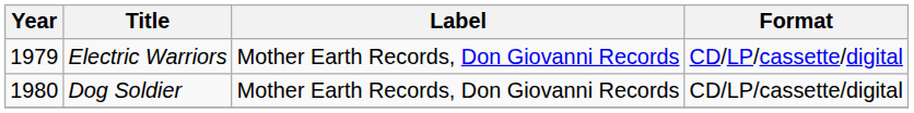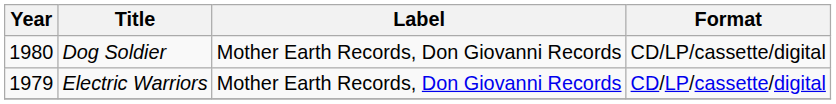 <table class="wikitable">
 <tr>
 <th>Year</th>
 <th>Title</th>
 <th>Label</th>
 <th>Format</th>
 </tr>
 <tr>
+<td>1980</td>
+<td><em>Dog Soldier</em></td>
+<td>Mother Earth Records, Don Giovanni Records</td>
+<td>CD/LP/cassette/digital</td>
+</tr>
+<tr>
 <td>1979</td>
 <td><em>Electric Warriors</em></td>
 <td>Mother Earth Records, <a href='#'>Don Giovanni Records</a></td>
 <td><a href='#'>CD</a>/<a href='#'>LP</a>/<a href='#'>cassette</a>/<a href='#'>digital</a></td>
 </tr>
 <tr>
-<td>1980</td>
-<td><em>Dog Soldier</em></td>
-<td>Mother Earth Records, Don Giovanni Records</td>
-<td>CD/LP/cassette/digital</td>
-</tr>
-<tr>
 </tr>
 </table>
